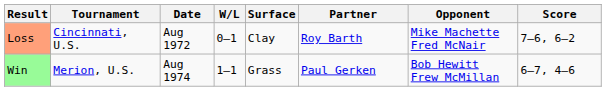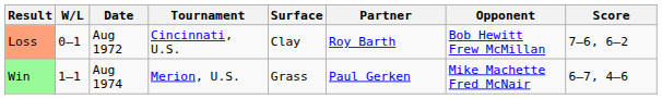 <table class="sortable wikitable">
 <tr>
 <th style="width:40px">Result</th>
+<th style="width:30px" class="unsortable">W/L</th>
+<th style="width:55px">Date</th>
 <th style="width:120px">Tournament</th>
-<th style="width:55px">Date</th>
-<th style="width:30px" class="unsortable">W/L</th>
 <th style="width:50px">Surface</th>
 <th style="width:120px">Partner</th>
 <th style="width:120px">Opponent</th>
 <th style="width:90px" class="unsortable">Score</th>
 </tr>
 <tr>
 <td style="background:#ffa07a;">Loss</td>
+<td>0–1</td>
+<td>Aug 1972</td>
 <td><a href='#'>Cincinnati</a>, U.S.</td>
-<td>Aug 1972</td>
-<td>0–1</td>
 <td>Clay</td>
 <td> <a href='#'>Roy Barth</a></td>
-<td> <a href='#'>Mike Machette</a><br> <a href='#'>Fred McNair</a></td>
+<td> <a href='#'>Bob Hewitt</a><br> <a href='#'>Frew McMillan</a></td>
 <td>7–6, 6–2</td>
 </tr>
 <tr>
 <td style="background:#98fb98;">Win</td>
+<td>1–1</td>
+<td>Aug 1974</td>
 <td><a href='#'>Merion</a>, U.S.</td>
-<td>Aug 1974</td>
-<td>1–1</td>
 <td>Grass</td>
 <td> <a href='#'>Paul Gerken</a></td>
-<td> <a href='#'>Bob Hewitt</a><br> <a href='#'>Frew McMillan</a></td>
+<td> <a href='#'>Mike Machette</a><br> <a href='#'>Fred McNair</a></td>
 <td>6–7, 4–6</td>
 </tr>
 </table>
